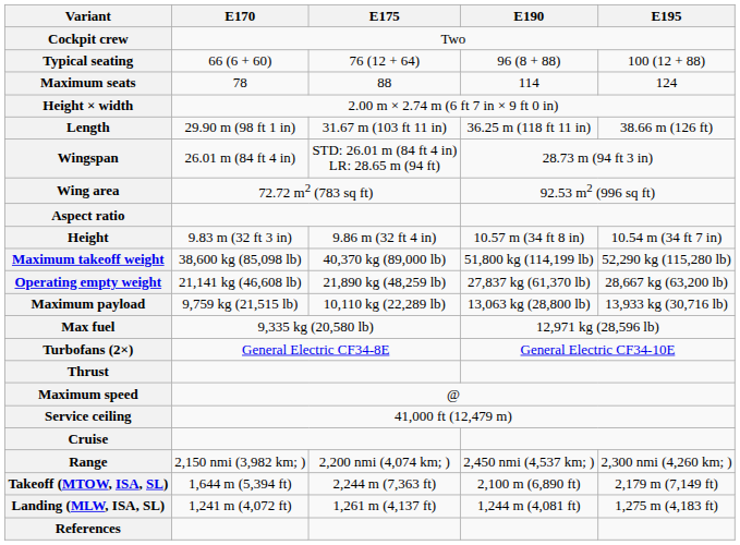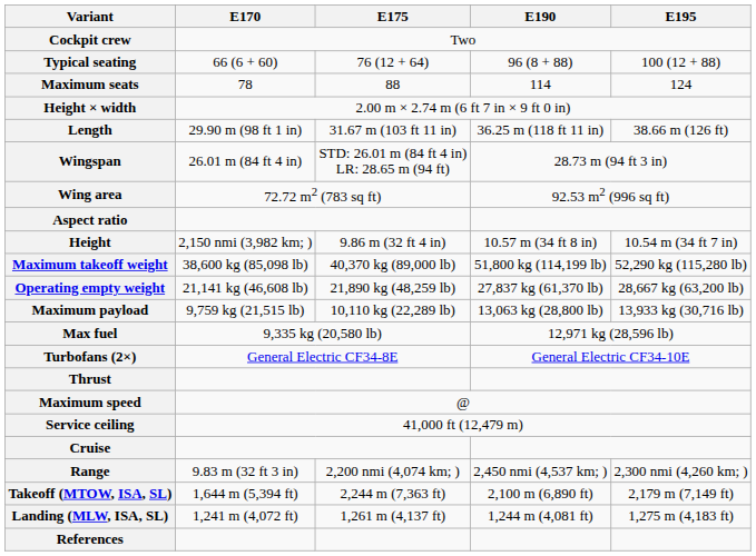 <table class="wikitable sortable sticky-header" style="text-align: center;">
 <tr>
 <th>Variant</th>
 <th>E170</th>
 <th>E175</th>
 <th>E190</th>
 <th>E195</th>
 </tr>
 <tr>
 <th>Cockpit crew</th>
 <td colspan="4">Two</td>
 </tr>
 <tr>
 <th>Typical seating</th>
 <td>66 (6 + 60)</td>
 <td>76 (12 + 64)</td>
 <td>96 (8 + 88)</td>
 <td>100 (12 + 88)</td>
 </tr>
 <tr>
 <th>Maximum seats</th>
 <td>78</td>
 <td>88</td>
 <td>114</td>
 <td>124</td>
 </tr>
 <tr>
 <th>Height × width</th>
 <td colspan=4>2.00 m × 2.74 m (6 ft 7 in × 9 ft 0 in)</td>
 </tr>
 <tr>
 <th>Length</th>
 <td>29.90 m (98 ft 1 in)</td>
 <td>31.67 m (103 ft 11 in)</td>
 <td>36.25 m (118 ft 11 in)</td>
 <td>38.66 m (126 ft)</td>
 </tr>
 <tr>
 <th>Wingspan</th>
 <td>26.01 m (84 ft 4 in)</td>
 <td>STD: 26.01 m (84 ft 4 in)<br>LR: 28.65 m (94 ft)</td>
 <td colspan=2>28.73 m (94 ft 3 in)</td>
 </tr>
 <tr>
 <th>Wing area</th>
 <td colspan=2>72.72 m<sup>2</sup> (783 sq ft)</td>
 <td colspan=2>92.53 m<sup>2</sup> (996 sq ft)</td>
 </tr>
 <tr>
 <th>Aspect ratio</th>
 <td colspan=2></td>
 <td colspan=2></td>
 </tr>
 <tr>
 <th>Height</th>
-<td>9.83 m (32 ft 3 in)</td>
+<td>2,150 nmi (3,982 km; )</td>
 <td>9.86 m (32 ft 4 in)</td>
 <td>10.57 m (34 ft 8 in)</td>
 <td>10.54 m (34 ft 7 in)</td>
 </tr>
 <tr>
 <th><a href='#'>Maximum takeoff weight</a></th>
 <td>38,600 kg (85,098 lb)</td>
 <td>40,370 kg (89,000 lb)</td>
 <td>51,800 kg (114,199 lb)</td>
 <td>52,290 kg (115,280 lb)</td>
 </tr>
 <tr>
 <th><a href='#'>Operating empty weight</a></th>
 <td>21,141 kg (46,608 lb)</td>
 <td>21,890 kg (48,259 lb)</td>
 <td>27,837 kg (61,370 lb)</td>
 <td>28,667 kg (63,200 lb)</td>
 </tr>
 <tr>
 <th>Maximum payload</th>
 <td>9,759 kg (21,515 lb)</td>
 <td>10,110 kg (22,289 lb)</td>
 <td>13,063 kg (28,800 lb)</td>
 <td>13,933 kg (30,716 lb)</td>
 </tr>
 <tr>
 <th>Max fuel</th>
 <td colspan=2>9,335 kg (20,580 lb)</td>
 <td colspan=2>12,971 kg (28,596 lb)</td>
 </tr>
 <tr>
 <th>Turbofans (2×)</th>
 <td colspan=2><a href='#'>General Electric CF34-8E</a></td>
 <td colspan=2><a href='#'>General Electric CF34-10E</a></td>
 </tr>
 <tr>
 <th>Thrust</th>
 <td colspan=2></td>
 <td colspan=2></td>
 </tr>
 <tr>
 <th>Maximum speed</th>
 <td colspan=4> @ </td>
 </tr>
 <tr>
 <th>Service ceiling</th>
 <td colspan="5">41,000 ft (12,479 m)</td>
 </tr>
 <tr>
 <th>Cruise</th>
 <td colspan=2></td>
 <td colspan=2></td>
 </tr>
 <tr>
 <th>Range</th>
-<td>2,150 nmi (3,982 km; )</td>
+<td>9.83 m (32 ft 3 in)</td>
 <td>2,200 nmi (4,074 km; )</td>
 <td>2,450 nmi (4,537 km; )</td>
 <td>2,300 nmi (4,260 km; )</td>
 </tr>
 <tr>
 <th>Takeoff (<a href='#'>MTOW</a>, <a href='#'>ISA</a>, <a href='#'>SL</a>)</th>
 <td>1,644 m (5,394 ft)</td>
 <td>2,244 m (7,363 ft)</td>
 <td>2,100 m (6,890 ft)</td>
 <td>2,179 m (7,149 ft)</td>
 </tr>
 <tr>
 <th>Landing (<a href='#'>MLW</a>, ISA, SL)</th>
 <td>1,241 m (4,072 ft)</td>
 <td>1,261 m (4,137 ft)</td>
 <td>1,244 m (4,081 ft)</td>
 <td>1,275 m (4,183 ft)</td>
 </tr>
 <tr>
 <th>References</th>
 <td></td>
 <td></td>
 <td></td>
 <td></td>
 </tr>
 </table>
